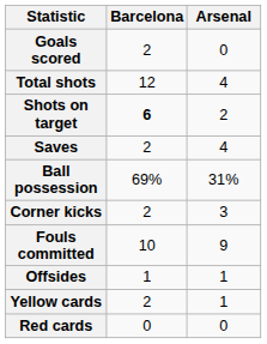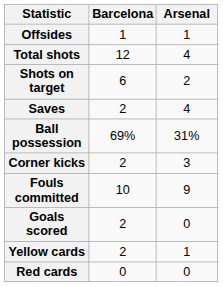 <table class="wikitable plainrowheaders" style="text-align:center">
 <tr>
 <th scope="col" style="width:100px">Statistic</th>
 <th scope="col" style="width:70px">Barcelona</th>
 <th scope="col" style="width:70px">Arsenal</th>
 </tr>
 <tr>
-<th scope=row>Goals scored</th>
-<td>2</td>
-<td>0</td>
+<th scope=row>Offsides</th>
+<td>1</td>
+<td>1</td>
 </tr>
 <tr>
 <th scope=row>Total shots</th>
 <td>12</td>
 <td>4</td>
 </tr>
 <tr>
 <th scope=row>Shots on target</th>
-<td><strong>6</strong></td>
+<td>6</td>
 <td>2</td>
 </tr>
 <tr>
 <th scope=row>Saves</th>
 <td>2</td>
 <td>4</td>
 </tr>
 <tr>
 <th scope=row>Ball possession</th>
 <td>69%</td>
 <td>31%</td>
 </tr>
 <tr>
 <th scope=row>Corner kicks</th>
 <td>2</td>
 <td>3</td>
 </tr>
 <tr>
 <th scope=row>Fouls committed</th>
 <td>10</td>
 <td>9</td>
 </tr>
 <tr>
-<th scope=row>Offsides</th>
-<td>1</td>
-<td>1</td>
+<th scope=row>Goals scored</th>
+<td>2</td>
+<td>0</td>
 </tr>
 <tr>
 <th scope=row>Yellow cards</th>
 <td>2</td>
 <td>1</td>
 </tr>
 <tr>
 <th scope=row>Red cards</th>
 <td>0</td>
 <td>0</td>
 </tr>
 </table>
